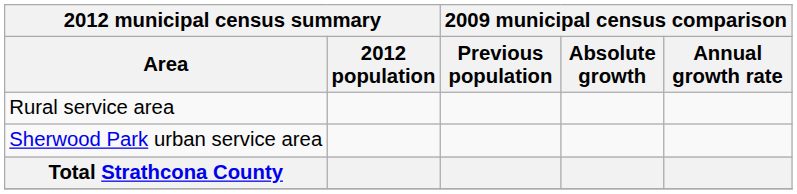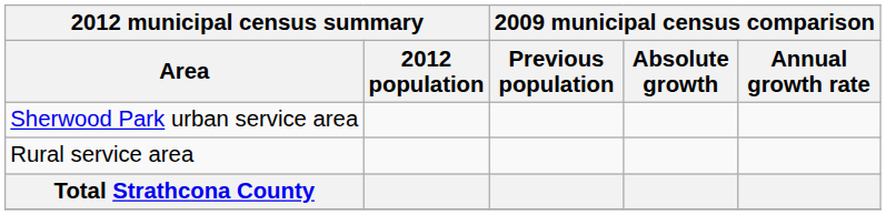 <table class="wikitable sortable">
 <tr>
 <th colspan=2 class=unsortable>2012 municipal census summary</th>
 <th colspan=3 class=unsortable>2009 municipal census comparison</th>
 </tr>
 <tr>
 <th>Area</th>
 <th>2012<br>population<br></th>
 <th>Previous<br>population<br></th>
 <th>Absolute<br>growth</th>
 <th>Annual<br>growth rate</th>
 </tr>
 <tr>
-<td>Rural service area</td>
+<td><a href='#'>Sherwood Park</a> urban service area</td>
 <td align=center></td>
 <td align=center></td>
 <td align=center></td>
 <td align=center></td>
 </tr>
 <tr>
-<td><a href='#'>Sherwood Park</a> urban service area</td>
+<td>Rural service area</td>
 <td align=center></td>
 <td align=center></td>
 <td align=center></td>
 <td align=center></td>
 </tr>
 <tr>
 <th>Total <a href='#'>Strathcona County</a></th>
 <th align=center></th>
 <th align=center></th>
 <th align=center></th>
 <th align=center></th>
 </tr>
 <tr>
 </tr>
 </table>
